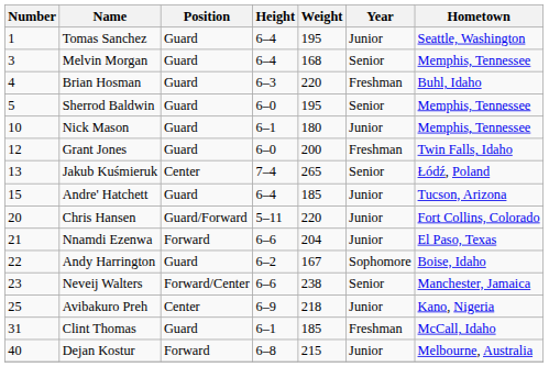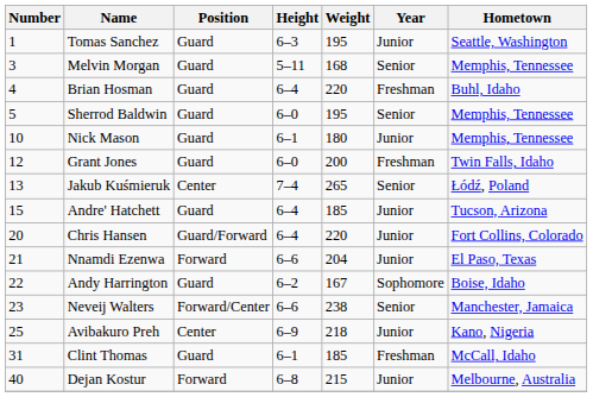 <table class="wikitable" style="font-size: 95%;">
 <tr>
 <th>Number</th>
 <th>Name</th>
 <th>Position</th>
 <th>Height</th>
 <th>Weight</th>
 <th>Year</th>
 <th>Hometown</th>
 </tr>
 <tr>
 <td>1</td>
 <td>Tomas Sanchez</td>
 <td>Guard</td>
-<td>6–4</td>
+<td>6–3</td>
 <td>195</td>
 <td>Junior</td>
 <td><a href='#'>Seattle, Washington</a></td>
 </tr>
 <tr>
 <td>3</td>
 <td>Melvin Morgan</td>
 <td>Guard</td>
-<td>6–4</td>
+<td>5–11</td>
 <td>168</td>
 <td>Senior</td>
 <td><a href='#'>Memphis, Tennessee</a></td>
 </tr>
 <tr>
 <td>4</td>
 <td>Brian Hosman</td>
 <td>Guard</td>
-<td>6–3</td>
+<td>6–4</td>
 <td>220</td>
 <td>Freshman</td>
 <td><a href='#'>Buhl, Idaho</a></td>
 </tr>
 <tr>
 <td>5</td>
 <td>Sherrod Baldwin</td>
 <td>Guard</td>
 <td>6–0</td>
 <td>195</td>
 <td>Senior</td>
 <td><a href='#'>Memphis, Tennessee</a></td>
 </tr>
 <tr>
 <td>10</td>
 <td>Nick Mason</td>
 <td>Guard</td>
 <td>6–1</td>
 <td>180</td>
 <td>Junior</td>
 <td><a href='#'>Memphis, Tennessee</a></td>
 </tr>
 <tr>
 <td>12</td>
 <td>Grant Jones</td>
 <td>Guard</td>
 <td>6–0</td>
 <td>200</td>
 <td>Freshman</td>
 <td><a href='#'>Twin Falls, Idaho</a></td>
 </tr>
 <tr>
 <td>13</td>
 <td>Jakub Kuśmieruk</td>
 <td>Center</td>
 <td>7–4</td>
 <td>265</td>
 <td>Senior</td>
 <td><a href='#'>Łódź</a>, <a href='#'>Poland</a></td>
 </tr>
 <tr>
 <td>15</td>
 <td>Andre' Hatchett</td>
 <td>Guard</td>
 <td>6–4</td>
 <td>185</td>
 <td>Junior</td>
 <td><a href='#'>Tucson, Arizona</a></td>
 </tr>
 <tr>
 <td>20</td>
 <td>Chris Hansen</td>
 <td>Guard/Forward</td>
-<td>5–11</td>
+<td>6–4</td>
 <td>220</td>
 <td>Junior</td>
 <td><a href='#'>Fort Collins, Colorado</a></td>
 </tr>
 <tr>
 <td>21</td>
 <td>Nnamdi Ezenwa</td>
 <td>Forward</td>
 <td>6–6</td>
 <td>204</td>
 <td>Junior</td>
 <td><a href='#'>El Paso, Texas</a></td>
 </tr>
 <tr>
 <td>22</td>
 <td>Andy Harrington</td>
 <td>Guard</td>
 <td>6–2</td>
 <td>167</td>
 <td>Sophomore</td>
 <td><a href='#'>Boise, Idaho</a></td>
 </tr>
 <tr>
 <td>23</td>
 <td>Neveij Walters</td>
 <td>Forward/Center</td>
 <td>6–6</td>
 <td>238</td>
 <td>Senior</td>
 <td><a href='#'>Manchester, Jamaica</a></td>
 </tr>
 <tr>
 <td>25</td>
 <td>Avibakuro Preh</td>
 <td>Center</td>
 <td>6–9</td>
 <td>218</td>
 <td>Junior</td>
 <td><a href='#'>Kano</a>, <a href='#'>Nigeria</a></td>
 </tr>
 <tr>
 <td>31</td>
 <td>Clint Thomas</td>
 <td>Guard</td>
 <td>6–1</td>
 <td>185</td>
 <td>Freshman</td>
 <td><a href='#'>McCall, Idaho</a></td>
 </tr>
 <tr>
 <td>40</td>
 <td>Dejan Kostur</td>
 <td>Forward</td>
 <td>6–8</td>
 <td>215</td>
 <td>Junior</td>
 <td><a href='#'>Melbourne</a>, <a href='#'>Australia</a></td>
 </tr>
 <tr>
 </tr>
 </table>
